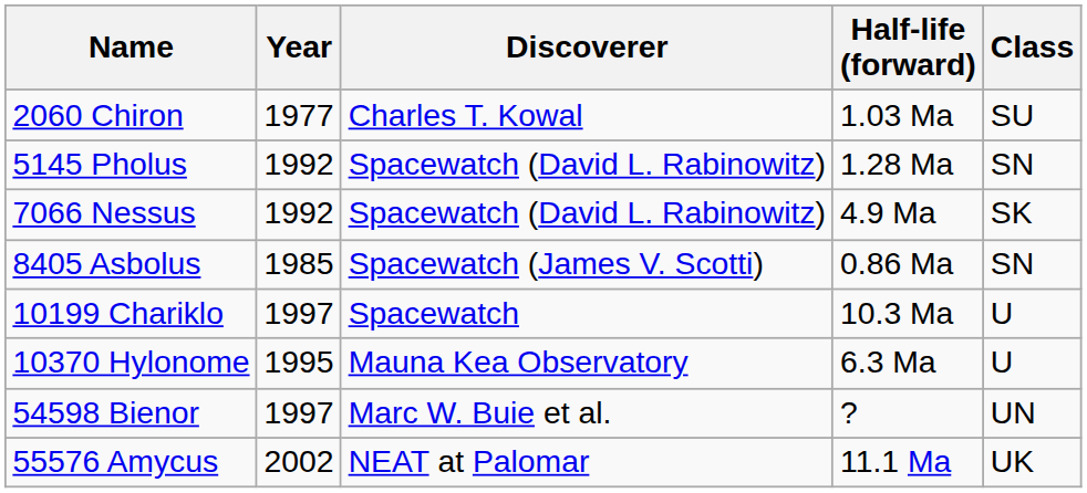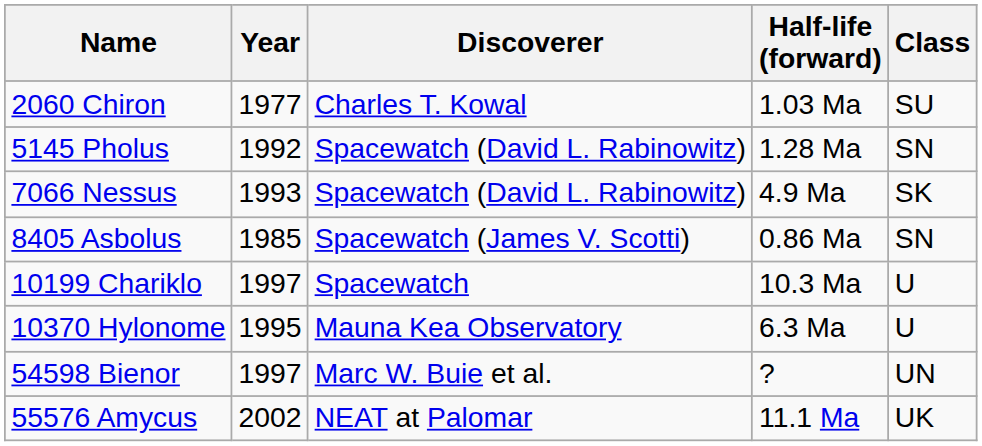 <table class="wikitable">
 <tr>
 <th>Name</th>
 <th>Year</th>
 <th>Discoverer</th>
 <th>Half-life<br>(forward)</th>
 <th>Class</th>
 </tr>
 <tr>
 <td><a href='#'>2060 Chiron</a></td>
 <td>1977</td>
 <td><a href='#'>Charles T. Kowal</a></td>
 <td>1.03 Ma</td>
 <td>SU</td>
 </tr>
 <tr>
 <td><a href='#'>5145 Pholus</a></td>
 <td>1992</td>
 <td><a href='#'>Spacewatch</a> (<a href='#'>David L. Rabinowitz</a>)</td>
 <td>1.28 Ma</td>
 <td>SN</td>
 </tr>
 <tr>
 <td><a href='#'>7066 Nessus</a></td>
-<td>1992</td>
+<td>1993</td>
 <td><a href='#'>Spacewatch</a> (<a href='#'>David L. Rabinowitz</a>)</td>
 <td>4.9 Ma</td>
 <td>SK</td>
 </tr>
 <tr>
 <td><a href='#'>8405 Asbolus</a></td>
 <td>1985</td>
 <td><a href='#'>Spacewatch</a> (<a href='#'>James V. Scotti</a>)</td>
 <td>0.86 Ma</td>
 <td>SN</td>
 </tr>
 <tr>
 <td><a href='#'>10199 Chariklo</a></td>
 <td>1997</td>
 <td><a href='#'>Spacewatch</a></td>
 <td>10.3 Ma</td>
 <td>U</td>
 </tr>
 <tr>
 <td><a href='#'>10370 Hylonome</a></td>
 <td>1995</td>
 <td><a href='#'>Mauna Kea Observatory</a></td>
 <td>6.3 Ma</td>
 <td>U</td>
 </tr>
 <tr>
 <td><a href='#'>54598 Bienor</a></td>
 <td>1997</td>
 <td><a href='#'>Marc W. Buie</a> et al.</td>
 <td>?</td>
 <td>UN</td>
 </tr>
 <tr>
 <td><a href='#'>55576 Amycus</a></td>
 <td>2002</td>
 <td><a href='#'>NEAT</a> at <a href='#'>Palomar</a></td>
 <td>11.1 <a href='#'>Ma</a></td>
 <td>UK</td>
 </tr>
 </table>
